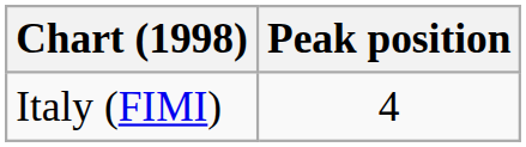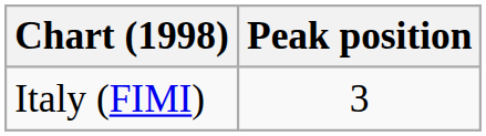 <table class="wikitable sortable">
 <tr>
 <th align="left">Chart (1998)</th>
 <th align="left">Peak position</th>
 </tr>
 <tr>
 <td align="left">Italy (<a href='#'>FIMI</a>) </td>
-<td align="center">4</td>
+<td align="center">3</td>
 </tr>
 </table>
